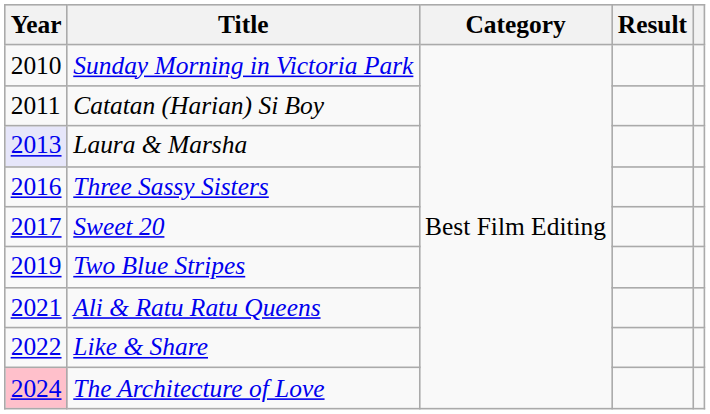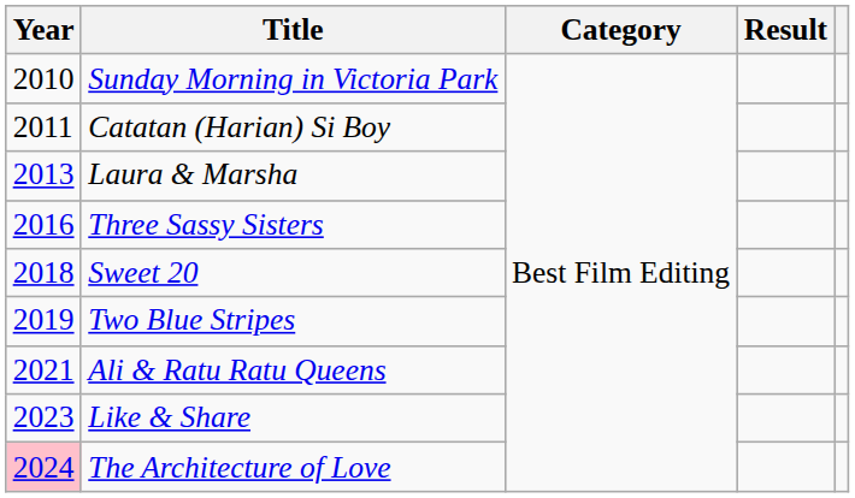 <table class="wikitable">
 <tr>
 <th>Year</th>
 <th>Title</th>
 <th>Category</th>
 <th>Result</th>
 <th></th>
 </tr>
 <tr>
 <td>2010</td>
 <td><em><a href='#'>Sunday Morning in Victoria Park</a></em></td>
 <td rowspan="9">Best Film Editing</td>
 <td></td>
 <td align="center"></td>
 </tr>
 <tr>
 <td>2011</td>
 <td><em>Catatan (Harian) Si Boy</em> </td>
 <td></td>
 <td align="center"></td>
 </tr>
 <tr>
-<td style="background: lavender;"><a href='#'>2013</a></td>
+<td><a href='#'>2013</a></td>
 <td><em>Laura & Marsha</em></td>
 <td></td>
 <td align="center"></td>
 </tr>
 <tr>
 <td><a href='#'>2016</a></td>
 <td><em><a href='#'>Three Sassy Sisters</a></em></td>
 <td></td>
 <td align="center"></td>
 </tr>
 <tr>
-<td><a href='#'>2017</a></td>
+<td><a href='#'>2018</a></td>
 <td><em><a href='#'>Sweet 20</a></em></td>
 <td></td>
 <td align="center"></td>
 </tr>
 <tr>
 <td><a href='#'>2019</a></td>
 <td><em><a href='#'>Two Blue Stripes</a></em></td>
 <td></td>
 <td align="center"></td>
 </tr>
 <tr>
 <td><a href='#'>2021</a></td>
 <td><em><a href='#'>Ali & Ratu Ratu Queens</a></em></td>
 <td></td>
 <td align="center"></td>
 </tr>
 <tr>
-<td><a href='#'>2022</a></td>
+<td><a href='#'>2023</a></td>
 <td><em><a href='#'>Like & Share</a></em></td>
 <td></td>
 <td align="center"></td>
 </tr>
 <tr>
 <td style="background: pink;"><a href='#'>2024</a></td>
 <td><em><a href='#'>The Architecture of Love</a></em></td>
 <td></td>
 <td align="center"></td>
 </tr>
 </table>
